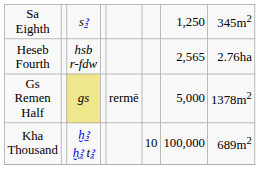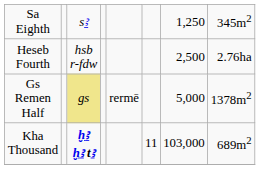 <table class="wikitable" style="margin: 1em auto 1em auto; text-align: center">
 <tr>
 <td>Sa<br>Eighth</td>
 <td></td>
 <td><em>s<a href='#'>ꜣ</a></em></td>
 <td></td>
 <td></td>
 <td style="text-align: right"></td>
 <td style="text-align: right">1,250</td>
 <td style="text-align: right">345m<sup>2</sup></td>
 </tr>
 <tr>
 <td>Heseb<br>Fourth</td>
 <td></td>
 <td><em>hsb</em><br><em>r-fdw</em></td>
 <td></td>
 <td></td>
 <td style="text-align: right"></td>
-<td style="text-align: right">2,565</td>
+<td style="text-align: right">2,500</td>
 <td style="text-align: right">2.76ha</td>
 </tr>
 <tr>
 <td>Gs<br>Remen<br>Half</td>
 <td></td>
 <td style="background: khaki;"><em>gs</em></td>
 <td></td>
 <td>rermē</td>
 <td style="text-align: right"></td>
 <td style="text-align: right">5,000</td>
 <td style="text-align: right">1378m<sup>2</sup></td>
 </tr>
 <tr>
 <td>Kha<br>Thousand</td>
 <td></td>
-<td><em><a href='#'>ḫ</a><a href='#'>ꜣ</a></em><br><em><a href='#'>ḫ</a><a href='#'>ꜣ</a> t<a href='#'>ꜣ</a></em></td>
+<td><strong><em><a href='#'>ḫ</a><a href='#'>ꜣ</a></em><br><em><a href='#'>ḫ</a><a href='#'>ꜣ</a> t<a href='#'>ꜣ</a></em></strong></td>
 <td></td>
 <td></td>
-<td style="text-align: right">10</td>
-<td style="text-align: right">100,000</td>
+<td style="text-align: right">11</td>
+<td style="text-align: right">103,000</td>
 <td style="text-align: right">689m<sup>2</sup></td>
 </tr>
 <tr>
 </tr>
 </table>
